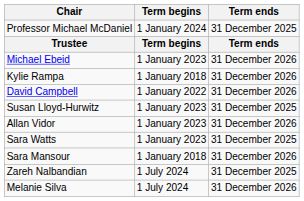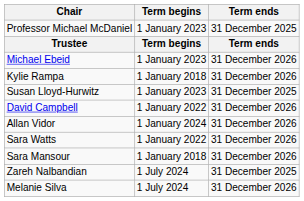 <table class="wikitable">
 <tr>
 <th>Chair</th>
 <th>Term begins</th>
 <th>Term ends</th>
 </tr>
 <tr>
 <td>Professor Michael McDaniel </td>
-<td>1 January 2024</td>
+<td>1 January 2023</td>
 <td>31 December 2025</td>
 </tr>
 <tr>
 <th>Trustee</th>
 <th>Term begins</th>
 <th>Term ends</th>
 </tr>
 <tr>
 <td><a href='#'>Michael Ebeid</a> </td>
 <td>1 January 2023</td>
 <td>31 December 2026</td>
 </tr>
 <tr>
 <td>Kylie Rampa</td>
 <td>1 January 2018</td>
 <td>31 December 2026</td>
 </tr>
 <tr>
+<td>Susan Lloyd-Hurwitz</td>
+<td>1 January 2023</td>
+<td>31 December 2025</td>
+</tr>
+<tr>
 <td><a href='#'>David Campbell</a> </td>
 <td>1 January 2022</td>
 <td>31 December 2026</td>
 </tr>
 <tr>
-<td>Susan Lloyd-Hurwitz</td>
-<td>1 January 2023</td>
-<td>31 December 2025</td>
-</tr>
-<tr>
 <td>Allan Vidor </td>
-<td>1 January 2023</td>
+<td>1 January 2024</td>
 <td>31 December 2026</td>
 </tr>
 <tr>
 <td>Sara Watts</td>
-<td>1 January 2023</td>
-<td>31 December 2025</td>
+<td>1 January 2022</td>
+<td>31 December 2026</td>
 </tr>
 <tr>
 <td>Sara Mansour</td>
 <td>1 January 2018</td>
 <td>31 December 2026</td>
 </tr>
 <tr>
 <td>Zareh Nalbandian</td>
 <td>1 July 2024</td>
 <td>31 December 2025</td>
 </tr>
 <tr>
 <td>Melanie Silva</td>
 <td>1 July 2024</td>
 <td>31 December 2026</td>
 </tr>
 </table>
